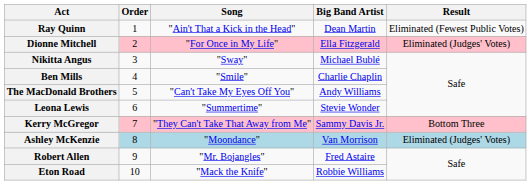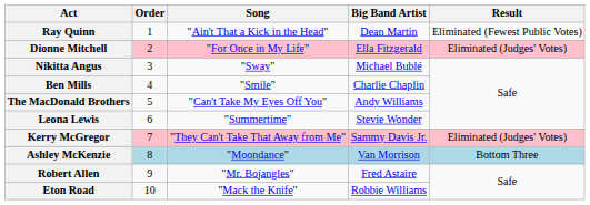 <table class="wikitable plainrowheaders" style="text-align:center;">
 <tr>
 <th scope="col">Act</th>
 <th scope="col">Order</th>
 <th scope="col">Song</th>
 <th scope="col">Big Band Artist</th>
 <th scope="col">Result</th>
 </tr>
 <tr>
 <th scope=row>Ray Quinn</th>
 <td>1</td>
 <td>"<a href='#'>Ain't That a Kick in the Head</a>"</td>
 <td><a href='#'>Dean Martin</a></td>
 <td>Eliminated (Fewest Public Votes)</td>
 </tr>
 <tr style="background: pink">
 <th scope=row>Dionne Mitchell</th>
 <td>2</td>
 <td>"<a href='#'>For Once in My Life</a>"</td>
 <td><a href='#'>Ella Fitzgerald</a></td>
 <td>Eliminated (Judges' Votes)</td>
 </tr>
 <tr>
 <th scope=row>Nikitta Angus</th>
 <td>3</td>
 <td>"<a href='#'>Sway</a>"</td>
 <td><a href='#'>Michael Bublé</a></td>
 <td rowspan=4>Safe</td>
 </tr>
 <tr>
 <th scope=row>Ben Mills</th>
 <td>4</td>
 <td>"<a href='#'>Smile</a>"</td>
 <td><a href='#'>Charlie Chaplin</a></td>
 </tr>
 <tr>
 <th scope=row>The MacDonald Brothers</th>
 <td>5</td>
 <td>"<a href='#'>Can't Take My Eyes Off You</a>"</td>
 <td><a href='#'>Andy Williams</a></td>
 </tr>
 <tr>
 <th scope=row>Leona Lewis</th>
 <td>6</td>
 <td>"<a href='#'>Summertime</a>"</td>
 <td><a href='#'>Stevie Wonder</a></td>
 </tr>
 <tr style="background: pink">
 <th scope=row>Kerry McGregor</th>
 <td>7</td>
 <td>"<a href='#'>They Can't Take That Away from Me</a>"</td>
 <td><a href='#'>Sammy Davis Jr.</a></td>
-<td>Bottom Three</td>
+<td>Eliminated (Judges' Votes)</td>
 </tr>
 <tr style="background: lightblue">
 <th scope=row>Ashley McKenzie</th>
 <td>8</td>
 <td>"<a href='#'>Moondance</a>"</td>
 <td><a href='#'>Van Morrison</a></td>
-<td>Eliminated (Judges' Votes)</td>
+<td>Bottom Three</td>
 </tr>
 <tr>
 <th scope=row>Robert Allen</th>
 <td>9</td>
 <td>"<a href='#'>Mr. Bojangles</a>"</td>
 <td><a href='#'>Fred Astaire</a></td>
 <td rowspan=2>Safe</td>
 </tr>
 <tr>
 <th scope=row>Eton Road</th>
 <td>10</td>
 <td>"<a href='#'>Mack the Knife</a>"</td>
 <td><a href='#'>Robbie Williams</a></td>
 </tr>
 </table>
